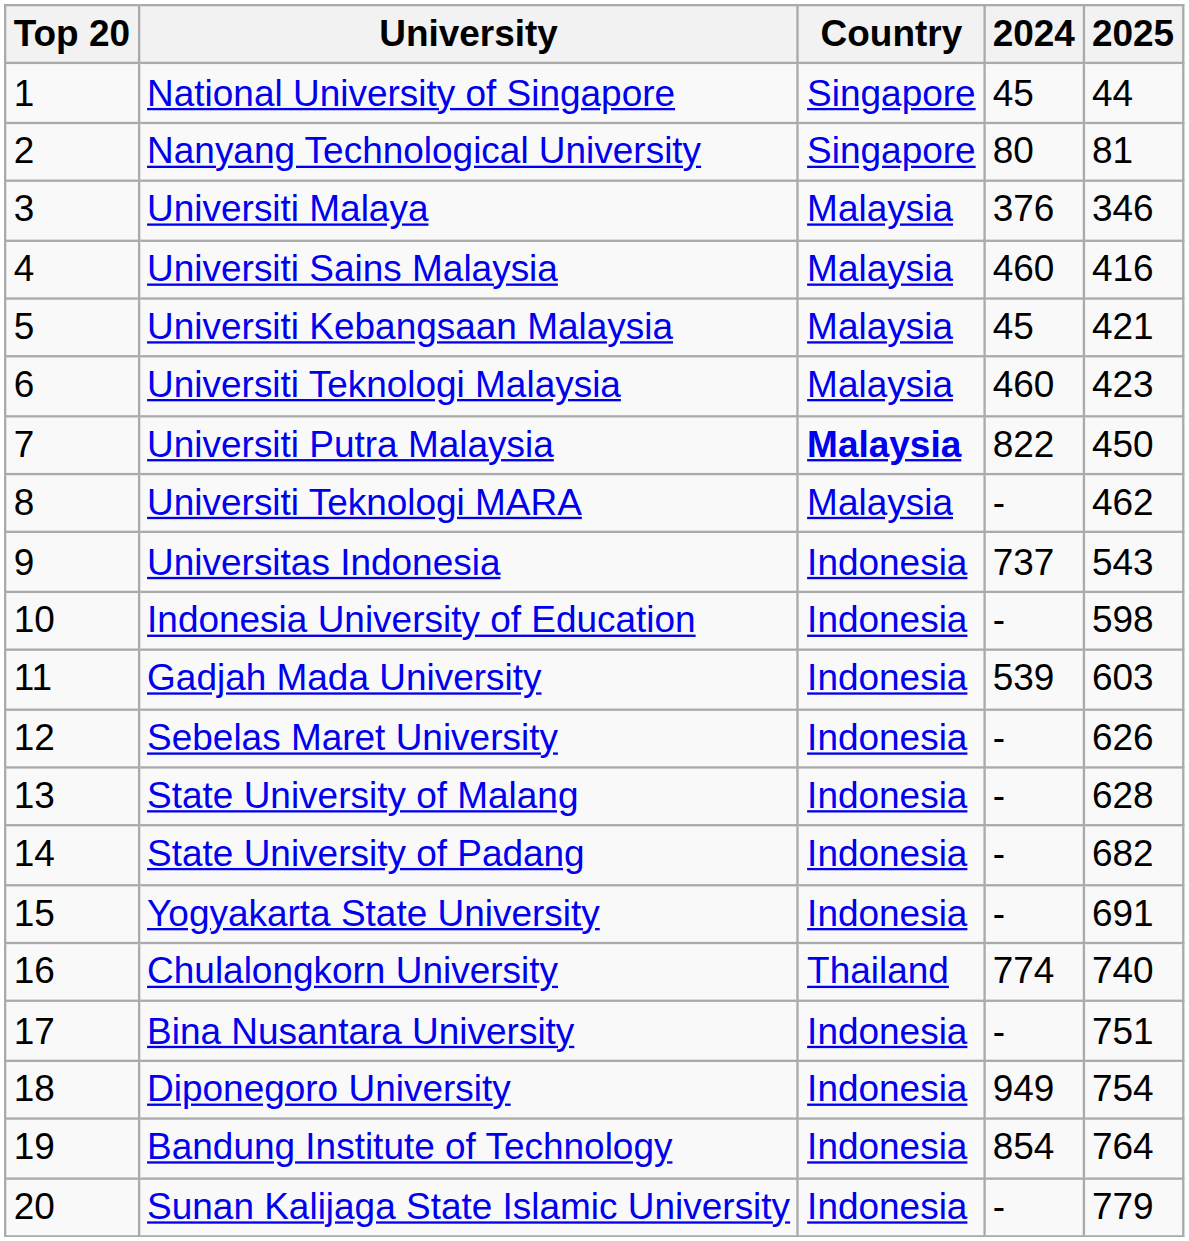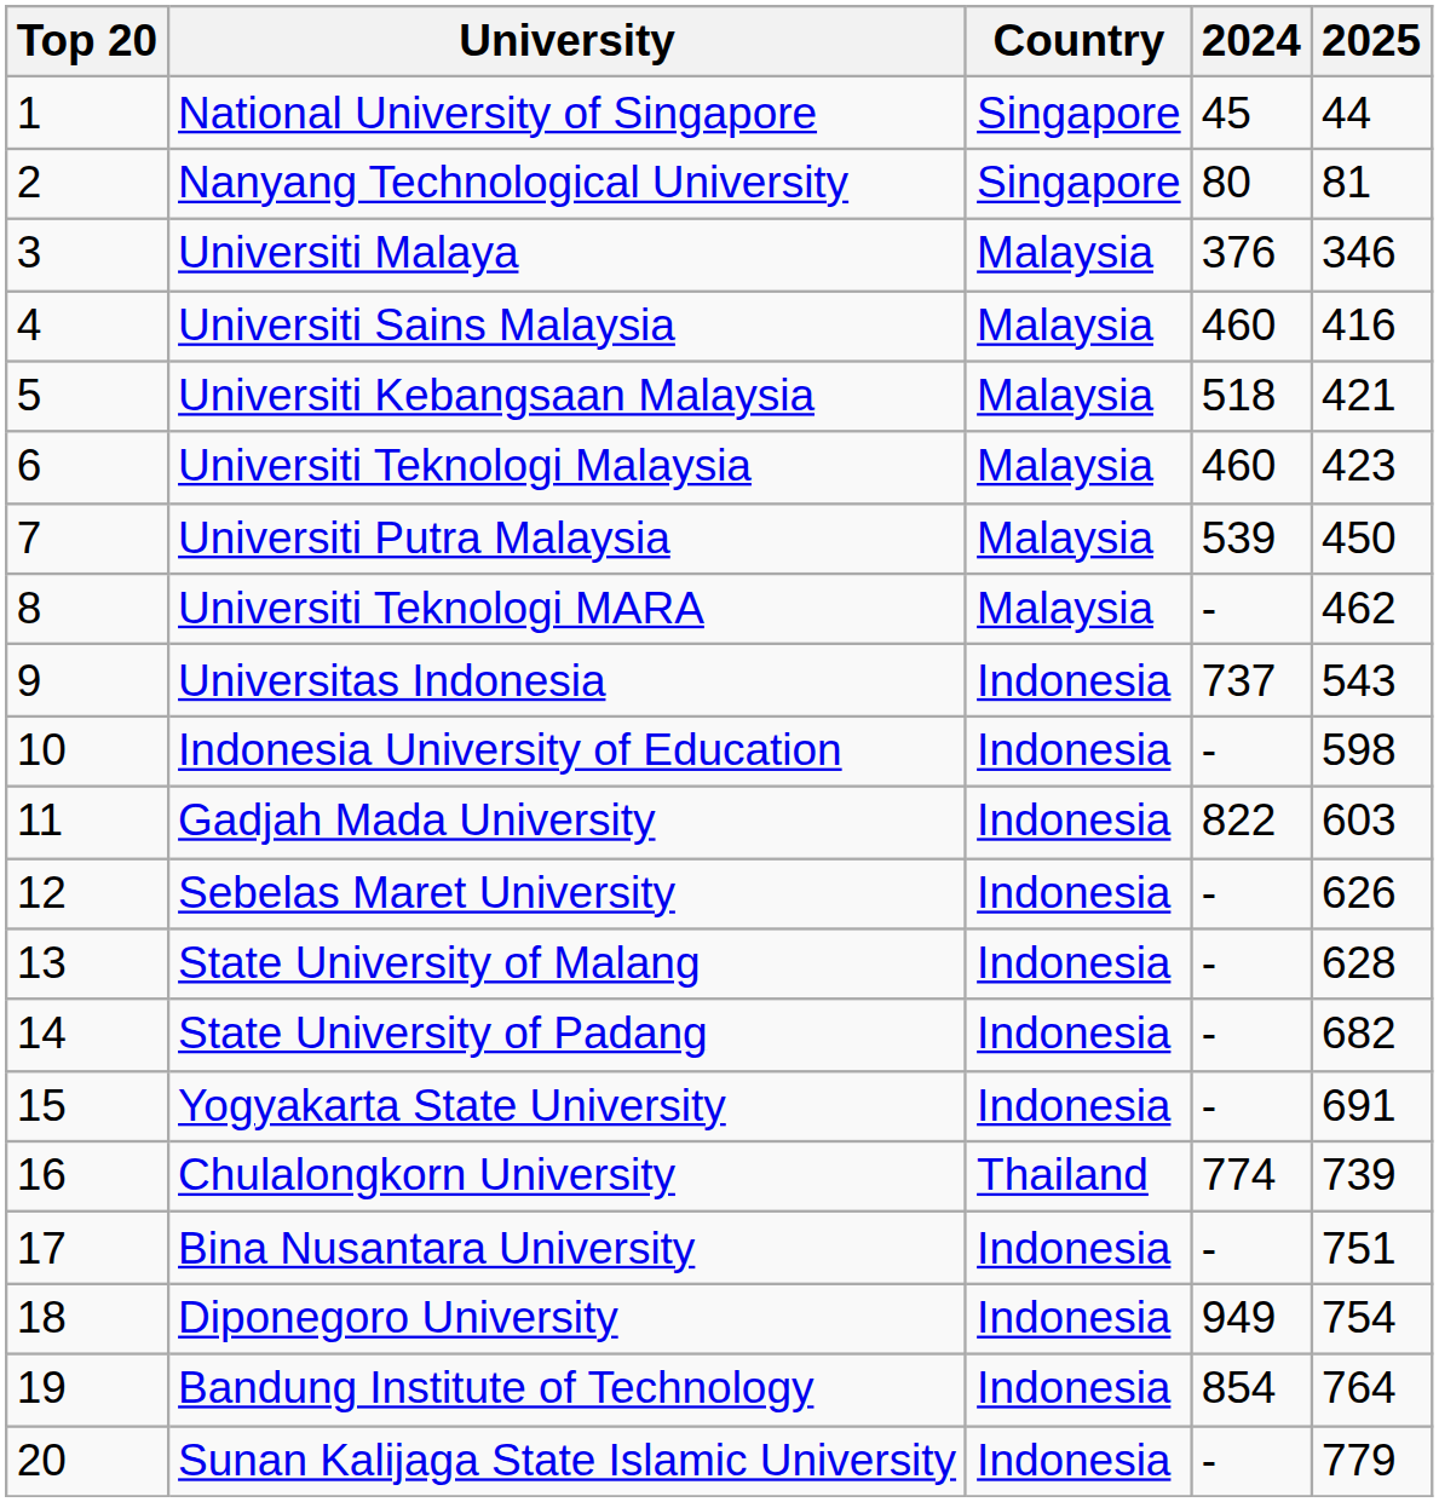 <table class="wikitable sortable">
 <tr>
 <th>Top 20</th>
 <th>University</th>
 <th>Country</th>
 <th>2024</th>
 <th>2025</th>
 </tr>
 <tr>
 <td>1</td>
 <td> <a href='#'>National University of Singapore</a></td>
 <td><a href='#'>Singapore</a></td>
 <td>45</td>
 <td>44</td>
 </tr>
 <tr>
 <td>2</td>
 <td> <a href='#'>Nanyang Technological University</a></td>
 <td><a href='#'>Singapore</a></td>
 <td>80</td>
 <td>81</td>
 </tr>
 <tr>
 <td>3</td>
 <td> <a href='#'>Universiti Malaya</a></td>
 <td><a href='#'>Malaysia</a></td>
 <td>376</td>
 <td>346</td>
 </tr>
 <tr>
 <td>4</td>
 <td> <a href='#'>Universiti Sains Malaysia</a></td>
 <td><a href='#'>Malaysia</a></td>
 <td>460</td>
 <td>416</td>
 </tr>
 <tr>
 <td>5</td>
 <td> <a href='#'>Universiti Kebangsaan Malaysia</a></td>
 <td><a href='#'>Malaysia</a></td>
-<td>45</td>
+<td>518</td>
 <td>421</td>
 </tr>
 <tr>
 <td>6</td>
 <td> <a href='#'>Universiti Teknologi Malaysia</a></td>
 <td><a href='#'>Malaysia</a></td>
 <td>460</td>
 <td>423</td>
 </tr>
 <tr>
 <td>7</td>
 <td> <a href='#'>Universiti Putra Malaysia</a></td>
-<td><strong><a href='#'>Malaysia</a></strong></td>
-<td>822</td>
+<td><a href='#'>Malaysia</a></td>
+<td>539</td>
 <td>450</td>
 </tr>
 <tr>
 <td>8</td>
 <td> <a href='#'>Universiti Teknologi MARA</a></td>
 <td><a href='#'>Malaysia</a></td>
 <td>-</td>
 <td>462</td>
 </tr>
 <tr>
 <td>9</td>
 <td> <a href='#'>Universitas Indonesia</a></td>
 <td><a href='#'>Indonesia</a></td>
 <td>737</td>
 <td>543</td>
 </tr>
 <tr>
 <td>10</td>
 <td> <a href='#'>Indonesia University of Education</a></td>
 <td><a href='#'>Indonesia</a></td>
 <td>-</td>
 <td>598</td>
 </tr>
 <tr>
 <td>11</td>
 <td> <a href='#'>Gadjah Mada University</a></td>
 <td><a href='#'>Indonesia</a></td>
-<td>539</td>
+<td>822</td>
 <td>603</td>
 </tr>
 <tr>
 <td>12</td>
 <td> <a href='#'>Sebelas Maret University</a></td>
 <td><a href='#'>Indonesia</a></td>
 <td>-</td>
 <td>626</td>
 </tr>
 <tr>
 <td>13</td>
 <td> <a href='#'>State University of Malang</a></td>
 <td><a href='#'>Indonesia</a></td>
 <td>-</td>
 <td>628</td>
 </tr>
 <tr>
 <td>14</td>
 <td> <a href='#'>State University of Padang</a></td>
 <td><a href='#'>Indonesia</a></td>
 <td>-</td>
 <td>682</td>
 </tr>
 <tr>
 <td>15</td>
 <td> <a href='#'>Yogyakarta State University</a></td>
 <td><a href='#'>Indonesia</a></td>
 <td>-</td>
 <td>691</td>
 </tr>
 <tr>
 <td>16</td>
 <td> <a href='#'>Chulalongkorn University</a></td>
 <td><a href='#'>Thailand</a></td>
 <td>774</td>
-<td>740</td>
+<td>739</td>
 </tr>
 <tr>
 <td>17</td>
 <td> <a href='#'>Bina Nusantara University</a></td>
 <td><a href='#'>Indonesia</a></td>
 <td>-</td>
 <td>751</td>
 </tr>
 <tr>
 <td>18</td>
 <td> <a href='#'>Diponegoro University</a></td>
 <td><a href='#'>Indonesia</a></td>
 <td>949</td>
 <td>754</td>
 </tr>
 <tr>
 <td>19</td>
 <td> <a href='#'>Bandung Institute of Technology</a></td>
 <td><a href='#'>Indonesia</a></td>
 <td>854</td>
 <td>764</td>
 </tr>
 <tr>
 <td>20</td>
 <td> <a href='#'>Sunan Kalijaga State Islamic University</a></td>
 <td><a href='#'>Indonesia</a></td>
 <td>-</td>
 <td>779</td>
 </tr>
 </table>
